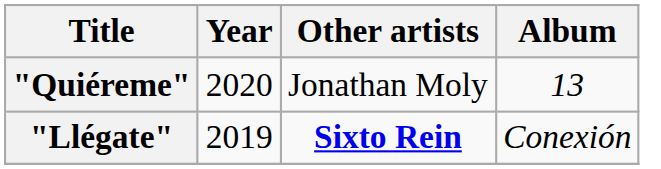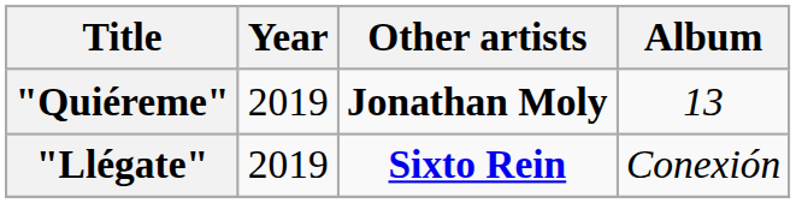 <table class="wikitable portable plainrowheaders" style="text-align: center;">
 <tr>
 <th scope="col">Title</th>
 <th scope="col">Year</th>
 <th scope="col">Other artists</th>
 <th scope="col">Album</th>
 </tr>
 <tr>
 <th scope="row">"Quiéreme"</th>
-<td>2020</td>
-<td>Jonathan Moly</td>
+<td>2019</td>
+<td><strong>Jonathan Moly</strong></td>
 <td><em>13</em></td>
 </tr>
 <tr>
 <th scope="row">"Llégate"</th>
 <td>2019</td>
 <td><strong><a href='#'>Sixto Rein</a></strong></td>
 <td><em>Conexión</em></td>
 </tr>
 <tr>
 </tr>
 </table>
